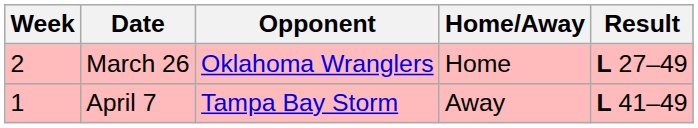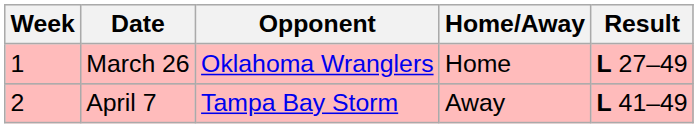 <table class="wikitable">
 <tr>
 <th>Week</th>
 <th>Date</th>
 <th>Opponent</th>
 <th>Home/Away</th>
 <th>Result</th>
 </tr>
 <tr bgcolor="ffbbbb">
-<td>2</td>
+<td>1</td>
 <td>March 26</td>
 <td><a href='#'>Oklahoma Wranglers</a></td>
 <td>Home</td>
 <td><strong>L</strong> 27–49</td>
 </tr>
 <tr bgcolor="ffbbbb">
-<td>1</td>
+<td>2</td>
 <td>April 7</td>
 <td><a href='#'>Tampa Bay Storm</a></td>
 <td>Away</td>
 <td><strong>L</strong> 41–49</td>
 </tr>
 </table>
